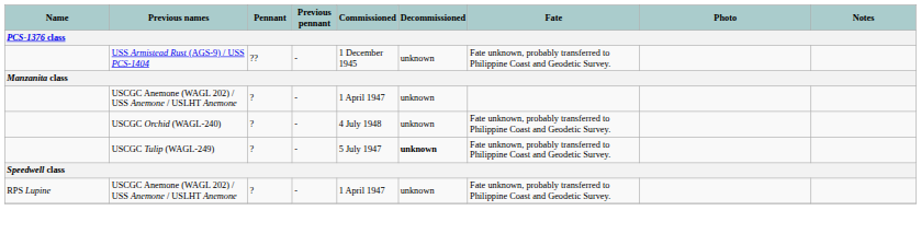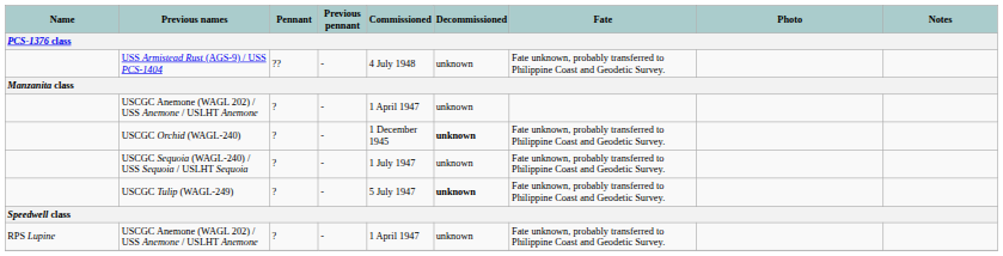 <table class="wikitable" style="font-size:85%;">
 <tr>
 <th style="text-align: center; background: #aacccc;" width="150">Name</th>
 <th style="text-align: center; background: #aacccc;" width="200">Previous names</th>
 <th style="text-align: center; background: #aacccc;" width="60">Pennant</th>
 <th style="text-align: center; background: #aacccc;" width="60">Previous pennant</th>
 <th style="text-align: center; background: #aacccc;" width="50">Commissioned</th>
 <th style="text-align: center; background: #aacccc;" width="50">Decommissioned</th>
 <th style="text-align: center; background: #aacccc;" width="250">Fate</th>
 <th style="text-align: center; background: #aacccc;" width="250">Photo</th>
 <th style="text-align: center; background: #aacccc;" width="150">Notes</th>
 </tr>
 <tr>
 <th style="text-align: left;" colspan="9"><a href='#'><em>PCS-1376</em> class</a></th>
 </tr>
 <tr>
 <td></td>
 <td><a href='#'>USS <em>Armistead Rust</em> (AGS-9) / USS <em>PCS-1404</em></a></td>
 <td>??</td>
 <td>-</td>
-<td>1 December 1945</td>
+<td>4 July 1948</td>
 <td>unknown</td>
 <td>Fate unknown, probably transferred to Philippine Coast and Geodetic Survey.</td>
 <td></td>
 <td></td>
 </tr>
 <tr>
 <th style="text-align: left;" colspan="9"><em>Manzanita</em> class</th>
 </tr>
 <tr>
 <td></td>
 <td>USCGC Anemone (WAGL 202) / USS <em>Anemone</em> / USLHT <em>Anemone</em></td>
 <td>?</td>
 <td>-</td>
 <td>1 April 1947</td>
 <td>unknown</td>
 <td></td>
 <td></td>
 <td></td>
 </tr>
 <tr>
 <td></td>
 <td>USCGC <em>Orchid</em> (WAGL-240)</td>
 <td>?</td>
 <td>-</td>
-<td>4 July 1948</td>
+<td>1 December 1945</td>
+<td><strong>unknown</strong></td>
+<td>Fate unknown, probably transferred to Philippine Coast and Geodetic Survey.</td>
+<td></td>
+<td></td>
+</tr>
+<tr>
+<td></td>
+<td>USCGC <em>Sequoia</em> (WAGL-240) / USS <em>Sequoia</em> / USLHT <em>Sequoia</em></td>
+<td>?</td>
+<td>-</td>
+<td>1 July 1947</td>
 <td>unknown</td>
 <td>Fate unknown, probably transferred to Philippine Coast and Geodetic Survey.</td>
 <td></td>
 <td></td>
 </tr>
 <tr>
 <td></td>
 <td>USCGC <em>Tulip</em> (WAGL-249)</td>
 <td>?</td>
 <td>-</td>
 <td>5 July 1947</td>
 <td><strong>unknown</strong></td>
 <td>Fate unknown, probably transferred to Philippine Coast and Geodetic Survey.</td>
 <td></td>
 <td></td>
 </tr>
 <tr>
 <th style="text-align: left;" colspan="9"><em>Speedwell</em> class</th>
 </tr>
 <tr>
 <td>RPS <em>Lupine</em></td>
 <td>USCGC Anemone (WAGL 202) / USS <em>Anemone</em> / USLHT <em>Anemone</em></td>
 <td>?</td>
 <td>-</td>
 <td>1 April 1947</td>
 <td>unknown</td>
 <td>Fate unknown, probably transferred to Philippine Coast and Geodetic Survey.</td>
 <td></td>
 <td></td>
 </tr>
 <tr>
 </tr>
 </table>
